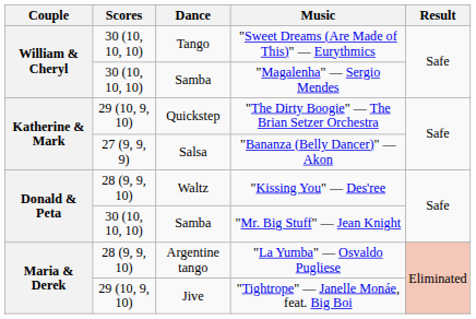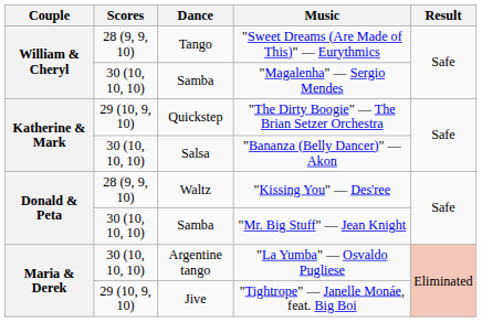 <table class="wikitable sortable" style="text-align:center; width:90%">
 <tr>
 <th scope="col">Couple</th>
 <th scope="col">Scores</th>
 <th scope="col" class="unsortable">Dance</th>
 <th scope="col" class="unsortable">Music</th>
 <th scope="col" class="unsortable">Result</th>
 </tr>
 <tr>
 <th scope="row" rowspan=2>William & Cheryl</th>
-<td>30 (10, 10, 10)</td>
+<td>28 (9, 9, 10)</td>
 <td>Tango</td>
 <td>"<a href='#'>Sweet Dreams (Are Made of This)</a>" — <a href='#'>Eurythmics</a></td>
 <td rowspan=2>Safe</td>
 </tr>
 <tr>
 <td>30 (10, 10, 10)</td>
 <td>Samba</td>
 <td>"<a href='#'>Magalenha</a>" — <a href='#'>Sergio Mendes</a></td>
 </tr>
 <tr>
 <th scope="row" rowspan=2>Katherine & Mark</th>
 <td>29 (10, 9, 10)</td>
 <td>Quickstep</td>
 <td>"<a href='#'>The Dirty Boogie</a>" — <a href='#'>The Brian Setzer Orchestra</a></td>
 <td rowspan=2>Safe</td>
 </tr>
 <tr>
-<td>27 (9, 9, 9)</td>
+<td>30 (10, 10, 10)</td>
 <td>Salsa</td>
 <td>"<a href='#'>Bananza (Belly Dancer)</a>" — <a href='#'>Akon</a></td>
 </tr>
 <tr>
 <th scope="row" rowspan=2>Donald & Peta</th>
 <td>28 (9, 9, 10)</td>
 <td>Waltz</td>
 <td>"<a href='#'>Kissing You</a>" — <a href='#'>Des'ree</a></td>
 <td rowspan=2>Safe</td>
 </tr>
 <tr>
 <td>30 (10, 10, 10)</td>
 <td>Samba</td>
 <td>"<a href='#'>Mr. Big Stuff</a>" — <a href='#'>Jean Knight</a></td>
 </tr>
 <tr>
 <th scope="row" rowspan=2>Maria & Derek</th>
-<td>28 (9, 9, 10)</td>
+<td>30 (10, 10, 10)</td>
 <td>Argentine tango</td>
 <td>"<a href='#'>La Yumba</a>" — <a href='#'>Osvaldo Pugliese</a></td>
 <td rowspan=2 bgcolor=f4c7b8>Eliminated</td>
 </tr>
 <tr>
 <td>29 (10, 9, 10)</td>
 <td>Jive</td>
 <td>"<a href='#'>Tightrope</a>" — <a href='#'>Janelle Monáe</a>, feat. <a href='#'>Big Boi</a></td>
 </tr>
 </table>
